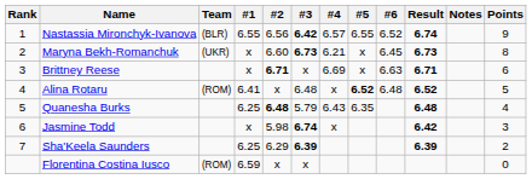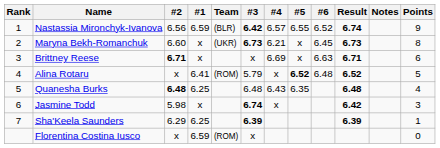 <table class="wikitable sortable" style="text-align:center">
 <tr>
 <th>Rank</th>
 <th>Name</th>
+<th>#2</th>
+<th>#1</th>
 <th>Team</th>
-<th>#1</th>
-<th>#2</th>
 <th>#3</th>
 <th>#4</th>
 <th>#5</th>
 <th>#6</th>
 <th>Result</th>
 <th>Notes</th>
 <th>Points</th>
 </tr>
 <tr>
 <td>1</td>
 <td align=left><a href='#'>Nastassia Mironchyk-Ivanova</a></td>
+<td>6.56</td>
+<td>6.59</td>
 <td align=left> <small>(BLR)</small></td>
-<td>6.55</td>
-<td>6.56</td>
 <td><strong>6.42</strong></td>
 <td>6.57</td>
 <td>6.55</td>
 <td>6.52</td>
 <td><strong>6.74</strong></td>
 <td></td>
 <td>9</td>
 </tr>
 <tr>
 <td>2</td>
 <td align=left><a href='#'>Maryna Bekh-Romanchuk</a></td>
+<td>6.60</td>
+<td>x</td>
 <td align=left> <small>(UKR)</small></td>
-<td>x</td>
-<td>6.60</td>
 <td><strong>6.73</strong></td>
 <td>6.21</td>
 <td>x</td>
 <td>6.45</td>
 <td><strong>6.73</strong></td>
 <td></td>
 <td>8</td>
 </tr>
 <tr>
 <td>3</td>
 <td align=left><a href='#'>Brittney Reese</a></td>
+<td><strong>6.71</strong></td>
+<td>x</td>
 <td align=left></td>
-<td>x</td>
-<td><strong>6.71</strong></td>
 <td>x</td>
 <td>6.69</td>
 <td>x</td>
 <td>6.63</td>
 <td><strong>6.71</strong></td>
 <td></td>
 <td>6</td>
 </tr>
 <tr>
 <td>4</td>
 <td align=left><a href='#'>Alina Rotaru</a></td>
+<td>x</td>
+<td>6.41</td>
 <td align=left> <small>(ROM)</small></td>
-<td>6.41</td>
-<td>x</td>
-<td>6.48</td>
+<td>5.79</td>
 <td>x</td>
 <td><strong>6.52</strong></td>
 <td>6.48</td>
 <td><strong>6.52</strong></td>
 <td></td>
 <td>5</td>
 </tr>
 <tr>
 <td>5</td>
 <td align=left><a href='#'>Quanesha Burks</a></td>
+<td><strong>6.48</strong></td>
+<td>6.25</td>
 <td align=left></td>
-<td>6.25</td>
-<td><strong>6.48</strong></td>
-<td>5.79</td>
+<td>6.48</td>
 <td>6.43</td>
 <td>6.35</td>
 <td></td>
 <td><strong>6.48</strong></td>
 <td></td>
 <td>4</td>
 </tr>
 <tr>
 <td>6</td>
 <td align=left><a href='#'>Jasmine Todd</a></td>
+<td>5.98</td>
+<td>x</td>
 <td align=left></td>
-<td>x</td>
-<td>5.98</td>
 <td><strong>6.74</strong></td>
 <td>x</td>
 <td></td>
 <td></td>
 <td><strong>6.42</strong></td>
 <td></td>
 <td>3</td>
 </tr>
 <tr>
 <td>7</td>
 <td align=left><a href='#'>Sha'Keela Saunders</a></td>
+<td>6.29</td>
+<td>6.25</td>
 <td align=left></td>
-<td>6.25</td>
-<td>6.29</td>
 <td><strong>6.39</strong></td>
 <td></td>
 <td></td>
 <td></td>
 <td><strong>6.39</strong></td>
 <td></td>
-<td>2</td>
+<td>1</td>
 </tr>
 <tr>
 <td></td>
 <td align=left><a href='#'>Florentina Costina Iusco</a></td>
+<td>x</td>
+<td>6.59</td>
 <td align=left> <small>(ROM)</small></td>
-<td>6.59</td>
-<td>x</td>
 <td>x</td>
 <td></td>
 <td></td>
 <td></td>
 <td><strong></strong></td>
 <td></td>
 <td>0</td>
 </tr>
 </table>
